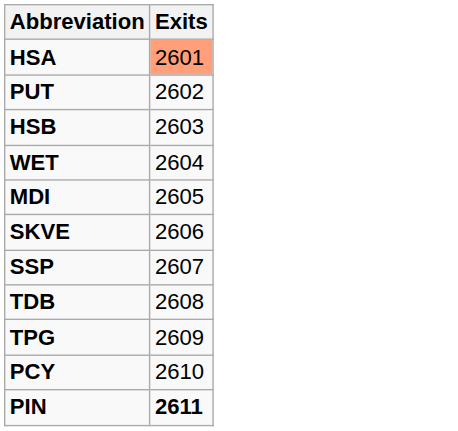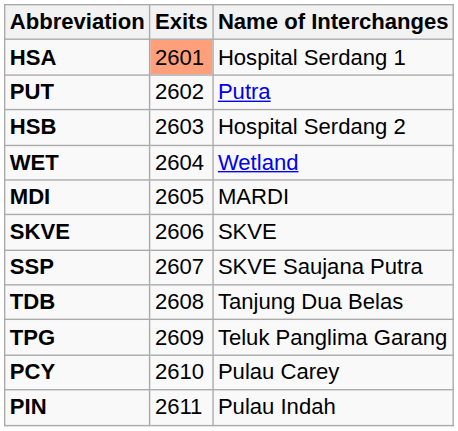 <table class=wikitable>
 <tr>
 <th>Abbreviation</th>
 <th>Exits</th>
+<th>Name of Interchanges</th>
 </tr>
 <tr>
 <td><strong>HSA</strong></td>
 <td style="background: lightsalmon;">2601</td>
+<td>Hospital Serdang 1</td>
 </tr>
 <tr>
 <td><strong>PUT</strong></td>
 <td>2602</td>
+<td><a href='#'>Putra</a></td>
 </tr>
 <tr>
 <td><strong>HSB</strong></td>
 <td>2603</td>
+<td>Hospital Serdang 2</td>
 </tr>
 <tr>
 <td><strong>WET</strong></td>
 <td>2604</td>
+<td><a href='#'>Wetland</a></td>
 </tr>
 <tr>
 <td><strong>MDI</strong></td>
 <td>2605</td>
+<td>MARDI</td>
 </tr>
 <tr>
 <td><strong>SKVE</strong></td>
 <td>2606</td>
+<td>SKVE</td>
 </tr>
 <tr>
 <td><strong>SSP</strong></td>
 <td>2607</td>
+<td>SKVE Saujana Putra</td>
 </tr>
 <tr>
 <td><strong>TDB</strong></td>
 <td>2608</td>
+<td>Tanjung Dua Belas</td>
 </tr>
 <tr>
 <td><strong>TPG</strong></td>
 <td>2609</td>
+<td>Teluk Panglima Garang</td>
 </tr>
 <tr>
 <td><strong>PCY</strong></td>
 <td>2610</td>
+<td>Pulau Carey</td>
 </tr>
 <tr>
 <td><strong>PIN</strong></td>
-<td><strong>2611</strong></td>
+<td>2611</td>
+<td>Pulau Indah</td>
 </tr>
 </table>
